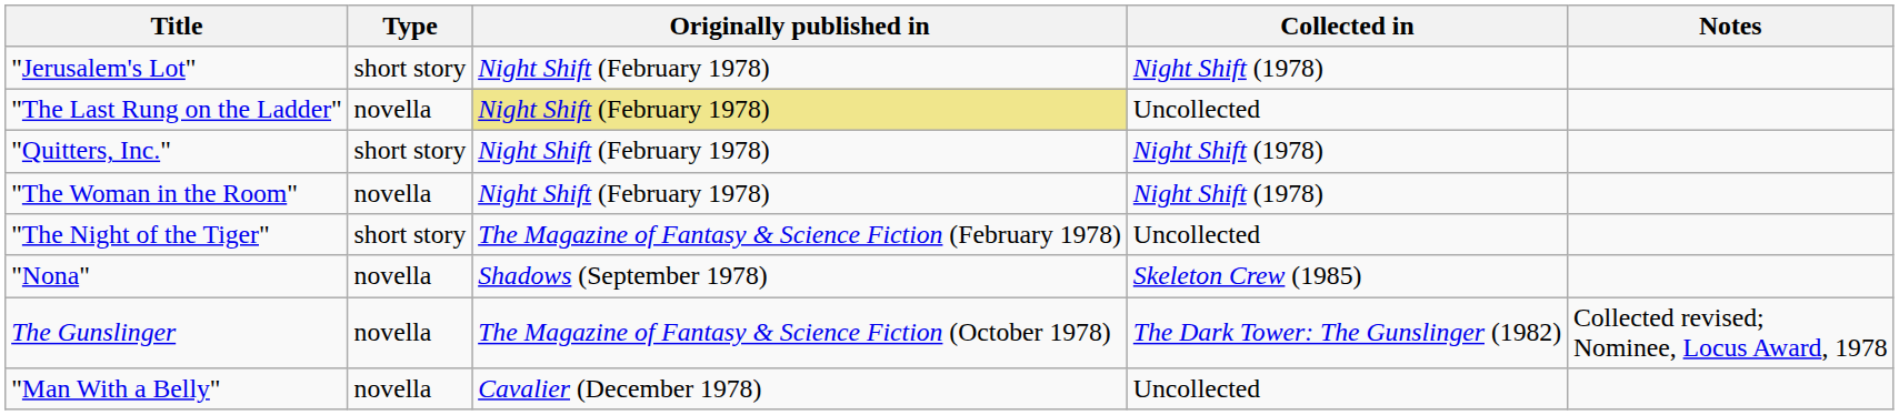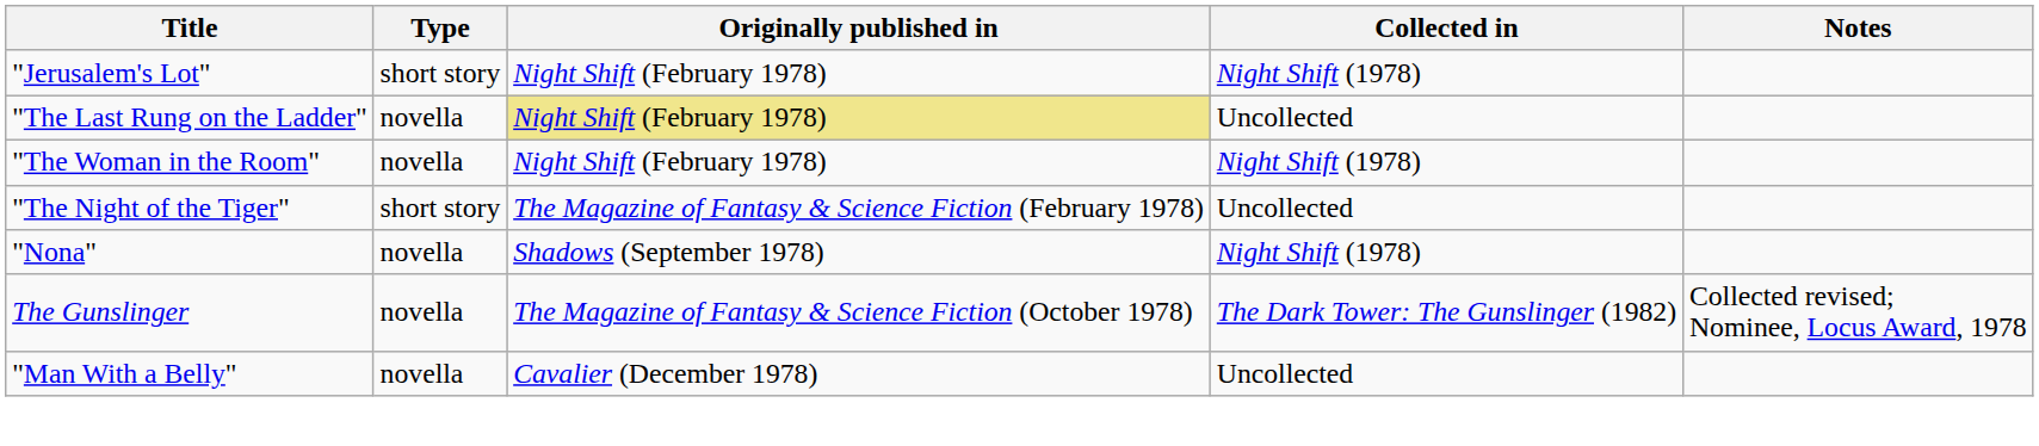 <table class="wikitable">
 <tr>
 <th>Title</th>
 <th>Type</th>
 <th>Originally published in</th>
 <th>Collected in</th>
 <th>Notes</th>
 </tr>
 <tr>
 <td>"<a href='#'>Jerusalem's Lot</a>"</td>
 <td>short story</td>
 <td><em><a href='#'>Night Shift</a></em> (February 1978)</td>
 <td><em><a href='#'>Night Shift</a></em> (1978)</td>
 <td></td>
 </tr>
 <tr>
 <td>"<a href='#'>The Last Rung on the Ladder</a>"</td>
 <td>novella</td>
 <td style="background: khaki;"><em><a href='#'>Night Shift</a></em> (February 1978)</td>
 <td>Uncollected</td>
 <td></td>
 </tr>
 <tr>
-<td>"<a href='#'>Quitters, Inc.</a>"</td>
-<td>short story</td>
-<td><em><a href='#'>Night Shift</a></em> (February 1978)</td>
-<td><em><a href='#'>Night Shift</a></em> (1978)</td>
-<td></td>
-</tr>
-<tr>
 <td>"<a href='#'>The Woman in the Room</a>"</td>
 <td>novella</td>
 <td><em><a href='#'>Night Shift</a></em> (February 1978)</td>
 <td><em><a href='#'>Night Shift</a></em> (1978)</td>
 <td></td>
 </tr>
 <tr>
 <td>"<a href='#'>The Night of the Tiger</a>"</td>
 <td>short story</td>
 <td><em><a href='#'>The Magazine of Fantasy & Science Fiction</a></em> (February 1978)</td>
 <td>Uncollected</td>
 <td></td>
 </tr>
 <tr>
 <td>"<a href='#'>Nona</a>"</td>
 <td>novella</td>
 <td><em><a href='#'>Shadows</a></em> (September 1978)</td>
-<td><em><a href='#'>Skeleton Crew</a></em> (1985)</td>
+<td><em><a href='#'>Night Shift</a></em> (1978)</td>
 <td></td>
 </tr>
 <tr>
 <td><em><a href='#'>The Gunslinger</a></em></td>
 <td>novella</td>
 <td><em><a href='#'>The Magazine of Fantasy & Science Fiction</a></em> (October 1978)</td>
 <td><em><a href='#'>The Dark Tower: The Gunslinger</a></em> (1982)</td>
 <td>Collected revised;<br>Nominee, <a href='#'>Locus Award</a>, 1978</td>
 </tr>
 <tr>
 <td>"<a href='#'>Man With a Belly</a>"</td>
 <td>novella</td>
 <td><em><a href='#'>Cavalier</a></em> (December 1978)</td>
 <td>Uncollected</td>
 <td></td>
 </tr>
 </table>
